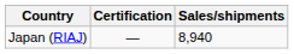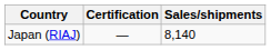 <table class="wikitable">
 <tr>
 <th>Country</th>
 <th>Certification</th>
 <th>Sales/shipments</th>
 </tr>
 <tr>
 <td>Japan (<a href='#'>RIAJ</a>)</td>
 <td style="text-align:center;">—</td>
-<td>8,940</td>
+<td>8,140</td>
 </tr>
 </table>
